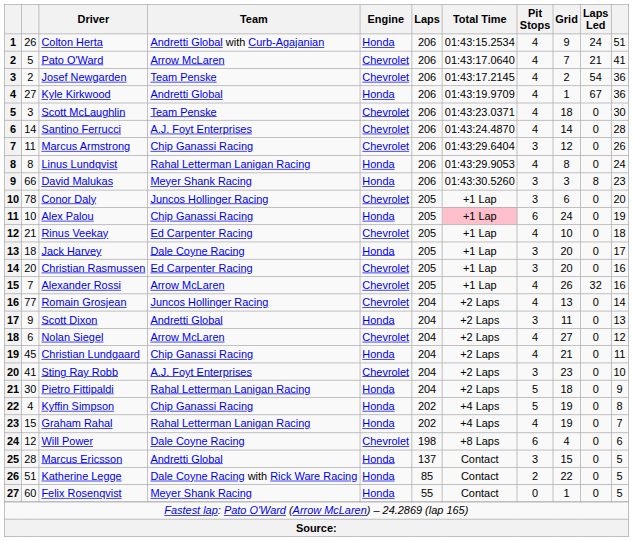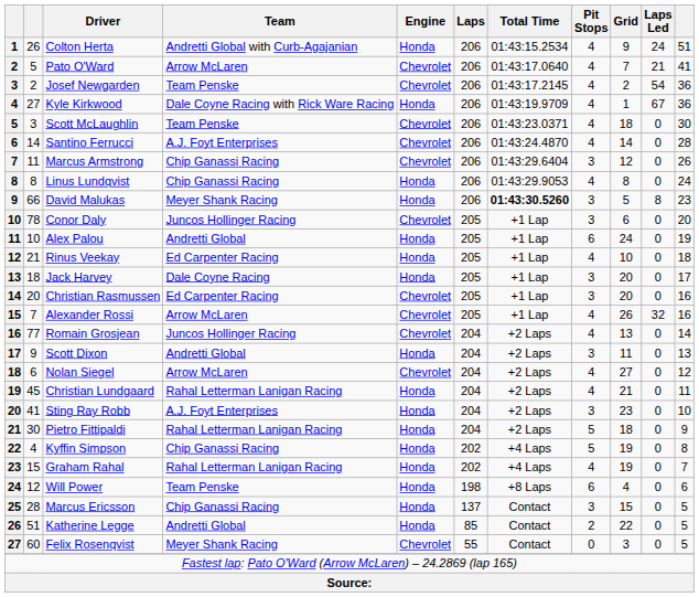 <table class="wikitable sortable" style="font-size:95%;">
 <tr>
 <th scope="col"></th>
 <th scope="col"></th>
 <th scope="col">Driver</th>
 <th scope="col">Team</th>
 <th scope="col">Engine</th>
 <th class="unsortable" scope="col">Laps</th>
 <th class="unsortable" scope="col">Total Time</th>
 <th scope="col">Pit<br>Stops</th>
 <th scope="col">Grid</th>
 <th scope="col">Laps<br>Led</th>
 <th scope="col"></th>
 </tr>
 <tr>
 <th>1</th>
 <td align="center">26</td>
 <td> <a href='#'>Colton Herta</a></td>
 <td><a href='#'>Andretti Global</a> with <a href='#'>Curb-Agajanian</a></td>
 <td><a href='#'>Honda</a></td>
 <td align="center">206</td>
 <td align="center">01:43:15.2534</td>
 <td align="center">4</td>
 <td align="center">9</td>
 <td align="center">24</td>
 <td align="center">51</td>
 </tr>
 <tr>
 <th>2</th>
 <td align="center">5</td>
 <td> <a href='#'>Pato O'Ward</a></td>
 <td><a href='#'>Arrow McLaren</a></td>
 <td><a href='#'>Chevrolet</a></td>
 <td align="center">206</td>
 <td align="center">01:43:17.0640</td>
 <td align="center">4</td>
 <td align="center">7</td>
 <td align="center">21</td>
 <td align="center">41</td>
 </tr>
 <tr>
 <th>3</th>
 <td align="center">2</td>
 <td> <a href='#'>Josef Newgarden</a></td>
 <td><a href='#'>Team Penske</a></td>
 <td><a href='#'>Chevrolet</a></td>
 <td align="center">206</td>
 <td align="center">01:43:17.2145</td>
 <td align="center">4</td>
 <td align="center">2</td>
 <td align="center">54</td>
 <td align="center">36</td>
 </tr>
 <tr>
 <th>4</th>
 <td align="center">27</td>
 <td> <a href='#'>Kyle Kirkwood</a> <strong></strong></td>
-<td><a href='#'>Andretti Global</a></td>
+<td><a href='#'>Dale Coyne Racing</a> with <a href='#'>Rick Ware Racing</a></td>
 <td><a href='#'>Honda</a></td>
 <td align="center">206</td>
 <td align="center">01:43:19.9709</td>
 <td align="center">4</td>
 <td align="center">1</td>
 <td align="center">67</td>
 <td align="center">36</td>
 </tr>
 <tr>
 <th>5</th>
 <td align="center">3</td>
 <td> <a href='#'>Scott McLaughlin</a></td>
 <td><a href='#'>Team Penske</a></td>
 <td><a href='#'>Chevrolet</a></td>
 <td align="center">206</td>
 <td align="center">01:43:23.0371</td>
 <td align="center">4</td>
 <td align="center">18</td>
 <td align="center">0</td>
 <td align="center">30</td>
 </tr>
 <tr>
 <th>6</th>
 <td align="center">14</td>
 <td> <a href='#'>Santino Ferrucci</a></td>
 <td><a href='#'>A.J. Foyt Enterprises</a></td>
 <td><a href='#'>Chevrolet</a></td>
 <td align="center">206</td>
 <td align="center">01:43:24.4870</td>
 <td align="center">4</td>
 <td align="center">14</td>
 <td align="center">0</td>
 <td align="center">28</td>
 </tr>
 <tr>
 <th>7</th>
 <td align="center">11</td>
 <td> <a href='#'>Marcus Armstrong</a></td>
 <td><a href='#'>Chip Ganassi Racing</a></td>
 <td><a href='#'>Chevrolet</a></td>
 <td align="center">206</td>
 <td align="center">01:43:29.6404</td>
 <td align="center">3</td>
 <td align="center">12</td>
 <td align="center">0</td>
 <td align="center">26</td>
 </tr>
 <tr>
 <th>8</th>
 <td align="center">8</td>
 <td> <a href='#'>Linus Lundqvist</a> <strong></strong></td>
-<td><a href='#'>Rahal Letterman Lanigan Racing</a></td>
+<td><a href='#'>Chip Ganassi Racing</a></td>
 <td><a href='#'>Honda</a></td>
 <td align="center">206</td>
 <td align="center">01:43:29.9053</td>
 <td align="center">4</td>
 <td align="center">8</td>
 <td align="center">0</td>
 <td align="center">24</td>
 </tr>
 <tr>
 <th>9</th>
 <td align="center">66</td>
 <td> <a href='#'>David Malukas</a></td>
 <td><a href='#'>Meyer Shank Racing</a></td>
 <td><a href='#'>Honda</a></td>
 <td align="center">206</td>
-<td align="center">01:43:30.5260</td>
+<td align="center"><strong>01:43:30.5260</strong></td>
 <td align="center">3</td>
-<td align="center">3</td>
+<td align="center">5</td>
 <td align="center">8</td>
 <td align="center">23</td>
 </tr>
 <tr>
 <th>10</th>
 <td align="center">78</td>
 <td> <a href='#'>Conor Daly</a></td>
 <td><a href='#'>Juncos Hollinger Racing</a></td>
 <td><a href='#'>Chevrolet</a></td>
 <td align="center">205</td>
 <td align="center">+1 Lap</td>
 <td align="center">3</td>
 <td align="center">6</td>
 <td align="center">0</td>
 <td align="center">20</td>
 </tr>
 <tr>
 <th>11</th>
 <td align="center">10</td>
 <td> <a href='#'>Alex Palou</a></td>
-<td><a href='#'>Chip Ganassi Racing</a></td>
+<td><a href='#'>Andretti Global</a></td>
 <td><a href='#'>Honda</a></td>
 <td align="center">205</td>
-<td align="center" style="background: pink;">+1 Lap</td>
+<td align="center">+1 Lap</td>
 <td align="center">6</td>
 <td align="center">24</td>
 <td align="center">0</td>
 <td align="center">19</td>
 </tr>
 <tr>
 <th>12</th>
 <td align="center">21</td>
 <td> <a href='#'>Rinus Veekay</a></td>
 <td><a href='#'>Ed Carpenter Racing</a></td>
-<td><a href='#'>Chevrolet</a></td>
+<td><a href='#'>Honda</a></td>
 <td align="center">205</td>
 <td align="center">+1 Lap</td>
 <td align="center">4</td>
 <td align="center">10</td>
 <td align="center">0</td>
 <td align="center">18</td>
 </tr>
 <tr>
 <th>13</th>
 <td align="center">18</td>
 <td> <a href='#'>Jack Harvey</a></td>
 <td><a href='#'>Dale Coyne Racing</a></td>
 <td><a href='#'>Honda</a></td>
 <td align="center">205</td>
 <td align="center">+1 Lap</td>
 <td align="center">3</td>
 <td align="center">20</td>
 <td align="center">0</td>
 <td align="center">17</td>
 </tr>
 <tr>
 <th>14</th>
 <td align="center">20</td>
 <td> <a href='#'>Christian Rasmussen</a> <strong></strong></td>
 <td><a href='#'>Ed Carpenter Racing</a></td>
 <td><a href='#'>Chevrolet</a></td>
 <td align="center">205</td>
 <td align="center">+1 Lap</td>
 <td align="center">3</td>
 <td align="center">20</td>
 <td align="center">0</td>
 <td align="center">16</td>
 </tr>
 <tr>
 <th>15</th>
 <td align="center">7</td>
 <td> <a href='#'>Alexander Rossi</a></td>
 <td><a href='#'>Arrow McLaren</a></td>
 <td><a href='#'>Chevrolet</a></td>
 <td align="center">205</td>
 <td align="center">+1 Lap</td>
 <td align="center">4</td>
 <td align="center">26</td>
 <td align="center">32</td>
 <td align="center">16</td>
 </tr>
 <tr>
 <th>16</th>
 <td align="center">77</td>
 <td> <a href='#'>Romain Grosjean</a></td>
 <td><a href='#'>Juncos Hollinger Racing</a></td>
 <td><a href='#'>Chevrolet</a></td>
 <td align="center">204</td>
 <td align="center">+2 Laps</td>
 <td align="center">4</td>
 <td align="center">13</td>
 <td align="center">0</td>
 <td align="center">14</td>
 </tr>
 <tr>
 <th>17</th>
 <td align="center">9</td>
 <td> <a href='#'>Scott Dixon</a> <strong></strong></td>
 <td><a href='#'>Andretti Global</a></td>
 <td><a href='#'>Honda</a></td>
 <td align="center">204</td>
 <td align="center">+2 Laps</td>
 <td align="center">3</td>
 <td align="center">11</td>
 <td align="center">0</td>
 <td align="center">13</td>
 </tr>
 <tr>
 <th>18</th>
 <td align="center">6</td>
 <td> <a href='#'>Nolan Siegel</a> <strong></strong></td>
 <td><a href='#'>Arrow McLaren</a></td>
 <td><a href='#'>Chevrolet</a></td>
 <td align="center">204</td>
 <td align="center">+2 Laps</td>
 <td align="center">4</td>
 <td align="center">27</td>
 <td align="center">0</td>
 <td align="center">12</td>
 </tr>
 <tr>
 <th>19</th>
 <td align="center">45</td>
 <td> <a href='#'>Christian Lundgaard</a></td>
-<td><a href='#'>Chip Ganassi Racing</a></td>
+<td><a href='#'>Rahal Letterman Lanigan Racing</a></td>
 <td><a href='#'>Honda</a></td>
 <td align="center">204</td>
 <td align="center">+2 Laps</td>
 <td align="center">4</td>
 <td align="center">21</td>
 <td align="center">0</td>
 <td align="center">11</td>
 </tr>
 <tr>
 <th>20</th>
 <td align="center">41</td>
 <td> <a href='#'>Sting Ray Robb</a></td>
 <td><a href='#'>A.J. Foyt Enterprises</a></td>
-<td><a href='#'>Chevrolet</a></td>
+<td><a href='#'>Honda</a></td>
 <td align="center">204</td>
 <td align="center">+2 Laps</td>
 <td align="center">3</td>
 <td align="center">23</td>
 <td align="center">0</td>
 <td align="center">10</td>
 </tr>
 <tr>
 <th>21</th>
 <td align="center">30</td>
 <td> <a href='#'>Pietro Fittipaldi</a></td>
 <td><a href='#'>Rahal Letterman Lanigan Racing</a></td>
 <td><a href='#'>Honda</a></td>
 <td align="center">204</td>
 <td align="center">+2 Laps</td>
 <td align="center">5</td>
 <td align="center">18</td>
 <td align="center">0</td>
 <td align="center">9</td>
 </tr>
 <tr>
 <th>22</th>
 <td align="center">4</td>
 <td> <a href='#'>Kyffin Simpson</a> <strong></strong></td>
 <td><a href='#'>Chip Ganassi Racing</a></td>
 <td><a href='#'>Honda</a></td>
 <td align="center">202</td>
 <td align="center">+4 Laps</td>
 <td align="center">5</td>
 <td align="center">19</td>
 <td align="center">0</td>
 <td align="center">8</td>
 </tr>
 <tr>
 <th>23</th>
 <td align="center">15</td>
 <td> <a href='#'>Graham Rahal</a></td>
 <td><a href='#'>Rahal Letterman Lanigan Racing</a></td>
 <td><a href='#'>Honda</a></td>
 <td align="center">202</td>
 <td align="center">+4 Laps</td>
 <td align="center">4</td>
 <td align="center">19</td>
 <td align="center">0</td>
 <td align="center">7</td>
 </tr>
 <tr>
 <th>24</th>
 <td align="center">12</td>
 <td> <a href='#'>Will Power</a></td>
-<td><a href='#'>Dale Coyne Racing</a></td>
-<td><a href='#'>Chevrolet</a></td>
+<td><a href='#'>Team Penske</a></td>
+<td><a href='#'>Honda</a></td>
 <td align="center">198</td>
 <td align="center">+8 Laps</td>
 <td align="center">6</td>
 <td align="center">4</td>
 <td align="center">0</td>
 <td align="center">6</td>
 </tr>
 <tr>
 <th>25</th>
 <td align="center">28</td>
 <td> <a href='#'>Marcus Ericsson</a> <strong></strong></td>
-<td><a href='#'>Andretti Global</a></td>
+<td><a href='#'>Chip Ganassi Racing</a></td>
 <td><a href='#'>Honda</a></td>
 <td align="center">137</td>
 <td align="center">Contact</td>
 <td align="center">3</td>
 <td align="center">15</td>
 <td align="center">0</td>
 <td align="center">5</td>
 </tr>
 <tr>
 <th>26</th>
 <td align="center">51</td>
 <td> <a href='#'>Katherine Legge</a></td>
-<td><a href='#'>Dale Coyne Racing</a> with <a href='#'>Rick Ware Racing</a></td>
+<td><a href='#'>Andretti Global</a></td>
 <td><a href='#'>Honda</a></td>
 <td align="center">85</td>
 <td align="center">Contact</td>
 <td align="center">2</td>
 <td align="center">22</td>
 <td align="center">0</td>
 <td align="center">5</td>
 </tr>
 <tr>
 <th>27</th>
 <td align="center">60</td>
 <td> <a href='#'>Felix Rosenqvist</a></td>
 <td><a href='#'>Meyer Shank Racing</a></td>
-<td><a href='#'>Honda</a></td>
+<td><a href='#'>Chevrolet</a></td>
 <td align="center">55</td>
 <td align="center">Contact</td>
 <td align="center">0</td>
-<td align="center">1</td>
+<td align="center">3</td>
 <td align="center">0</td>
 <td align="center">5</td>
 </tr>
 <tr>
 </tr>
 <tr class="sortbottom">
 <td colspan="11" style="text-align:center"><em><a href='#'>Fastest lap</a>:  <a href='#'>Pato O'Ward</a> (<a href='#'>Arrow McLaren</a>) – 24.2869 (lap 165)</em></td>
 </tr>
 <tr class="sortbottom">
 <th colspan="11">Source:</th>
 </tr>
 </table>
